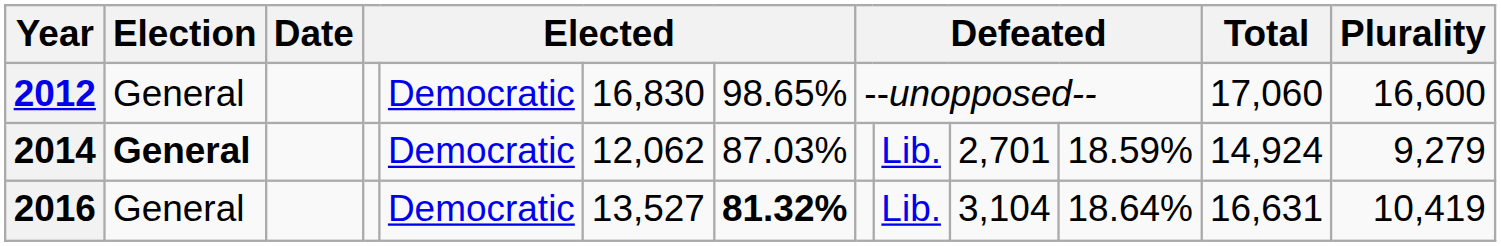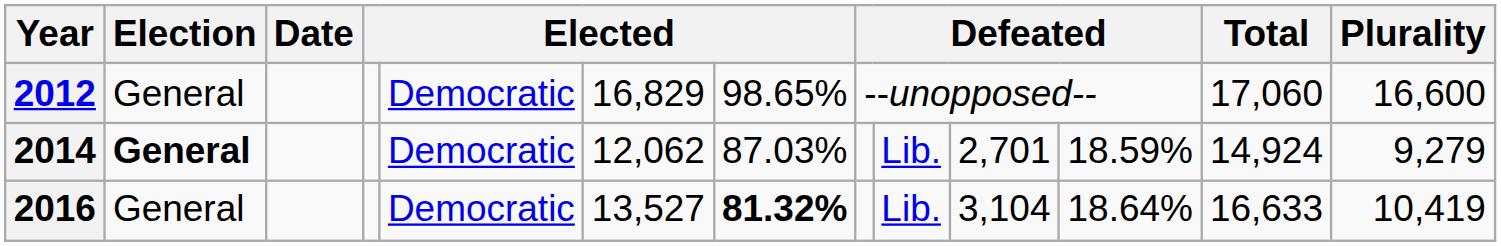 <table class=wikitable>
 <tr>
 <th>Year</th>
 <th>Election</th>
 <th>Date</th>
 <th ! colspan="4">Elected</th>
 <th ! colspan="4">Defeated</th>
 <th>Total</th>
 <th>Plurality</th>
 </tr>
 <tr>
 <th valign="top"><a href='#'>2012</a></th>
 <td valign="top">General</td>
 <td valign="top"></td>
 <td valign="top"></td>
 <td valign="top" ><a href='#'>Democratic</a></td>
-<td valign="top" align="right">16,830</td>
+<td valign="top" align="right">16,829</td>
 <td valign="top" align="right">98.65%</td>
 <td valign="top" colspan="4">--<em>unopposed--</em></td>
 <td valign="top" align="right">17,060</td>
 <td valign="top" align="right">16,600</td>
 </tr>
 <tr>
 <th valign="top">2014</th>
 <td valign="top"><strong>General</strong></td>
 <td valign="top"></td>
 <td valign="top"></td>
 <td valign="top" ><a href='#'>Democratic</a></td>
 <td valign="top" align="right">12,062</td>
 <td valign="top" align="right">87.03%</td>
 <td valign="top"></td>
 <td valign="top" ><a href='#'>Lib.</a></td>
 <td valign="top" align="right">2,701</td>
 <td valign="top" align="right">18.59%</td>
 <td valign="top" align="right">14,924</td>
 <td valign="top" align="right">9,279</td>
 </tr>
 <tr>
 <th valign="top">2016</th>
 <td valign="top">General</td>
 <td valign="top"></td>
 <td valign="top"></td>
 <td valign="top" ><a href='#'>Democratic</a></td>
 <td valign="top" align="right">13,527</td>
 <td valign="top" align="right"><strong>81.32%</strong></td>
 <td valign="top"></td>
 <td valign="top" ><a href='#'>Lib.</a></td>
 <td valign="top" align="right">3,104</td>
 <td valign="top" align="right">18.64%</td>
-<td valign="top" align="right">16,631</td>
+<td valign="top" align="right">16,633</td>
 <td valign="top" align="right">10,419</td>
 </tr>
 </table>
